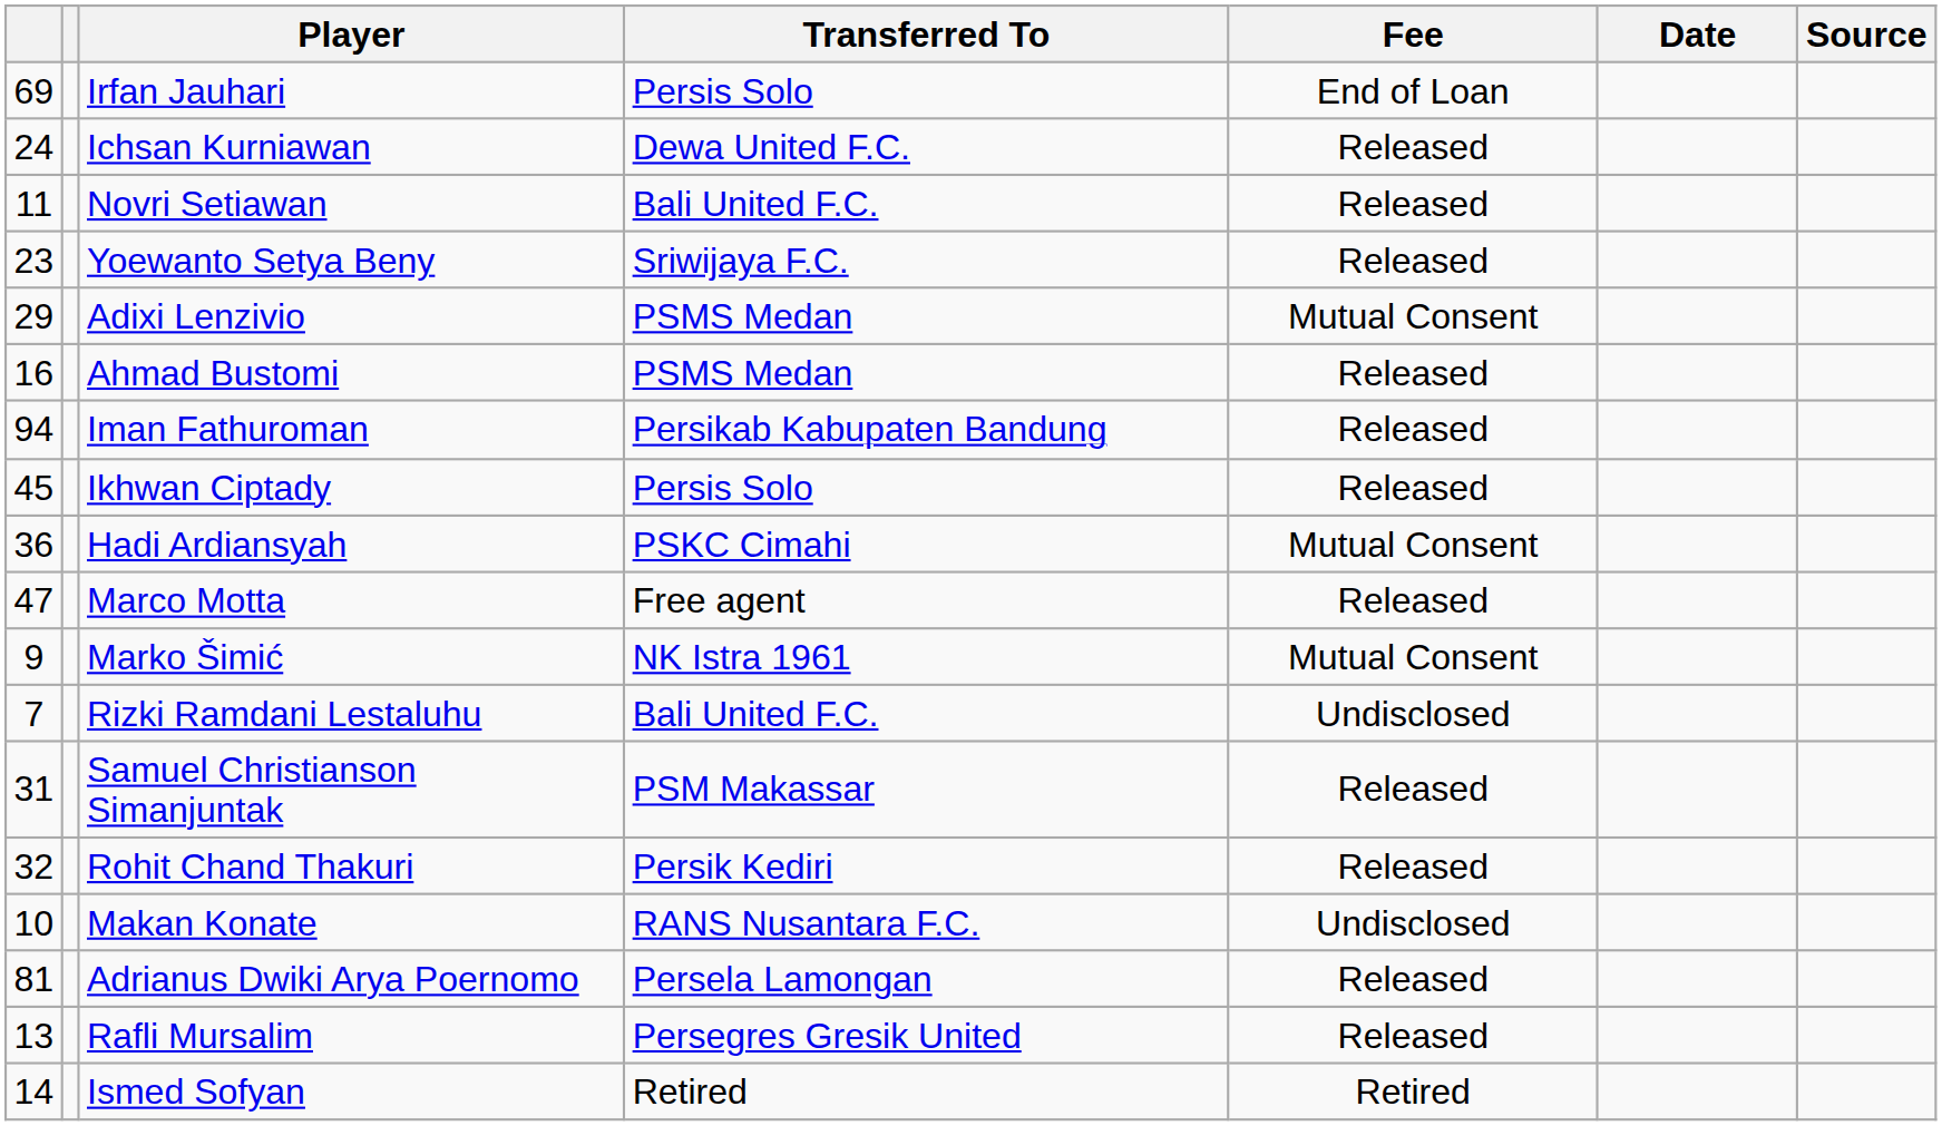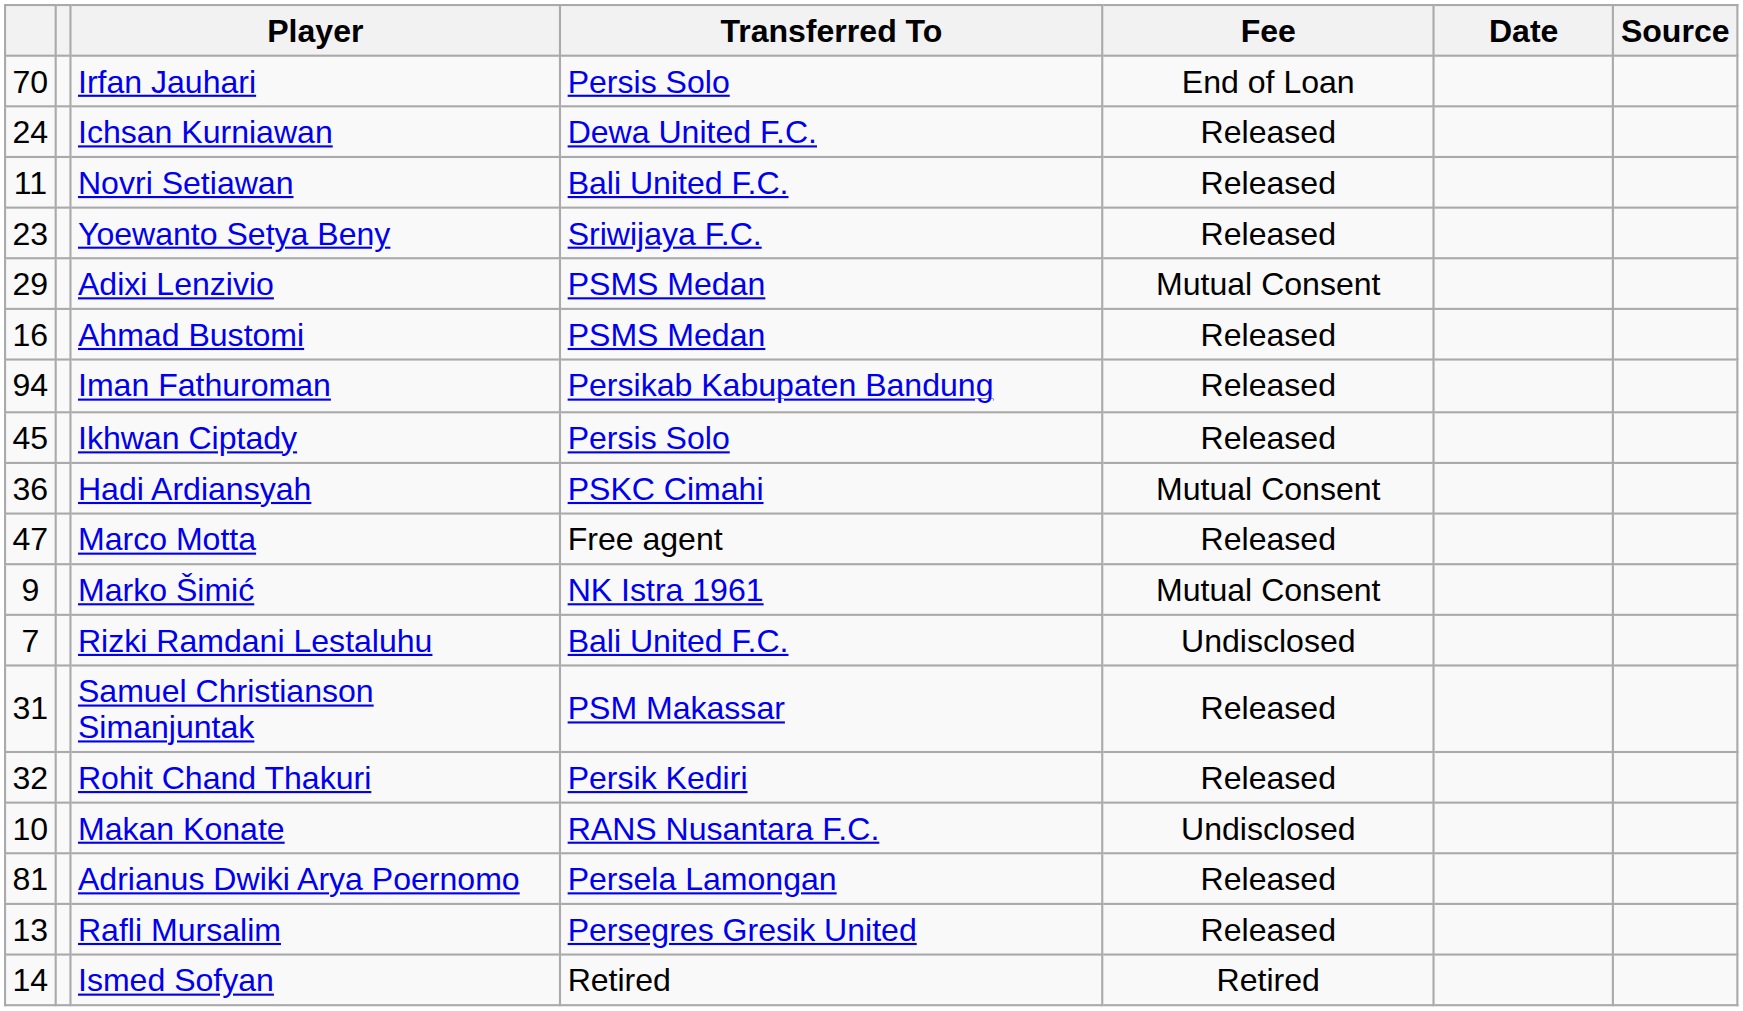 <table class="wikitable plainrowheaders sortable" style="font-size:95%">
 <tr>
 <th></th>
 <th></th>
 <th scope="col" style="width:225px;">Player</th>
 <th scope="col" style="width:250px;">Transferred To</th>
 <th scope="col" style="width:150px;">Fee</th>
 <th scope="col" style="width:78px;">Date</th>
 <th>Source</th>
 </tr>
 <tr>
-<td align=center>69</td>
+<td align=center>70</td>
 <td align=center></td>
 <td> <a href='#'>Irfan Jauhari</a></td>
 <td> <a href='#'>Persis Solo</a></td>
 <td align=center>End of Loan</td>
 <td align=center></td>
 <td align=center></td>
 </tr>
 <tr>
 <td align=center>24</td>
 <td align=center></td>
 <td> <a href='#'>Ichsan Kurniawan</a></td>
 <td> <a href='#'>Dewa United F.C.</a></td>
 <td align=center>Released</td>
 <td align=center></td>
 <td align=center></td>
 </tr>
 <tr>
 <td align=center>11</td>
 <td align=center></td>
 <td> <a href='#'>Novri Setiawan</a></td>
 <td> <a href='#'>Bali United F.C.</a></td>
 <td align=center>Released</td>
 <td align=center></td>
 <td align=center></td>
 </tr>
 <tr>
 <td align=center>23</td>
 <td align=center></td>
 <td> <a href='#'>Yoewanto Setya Beny</a></td>
 <td> <a href='#'>Sriwijaya F.C.</a></td>
 <td align=center>Released</td>
 <td align=center></td>
 <td align=center></td>
 </tr>
 <tr>
 <td align=center>29</td>
 <td align=center></td>
 <td> <a href='#'>Adixi Lenzivio</a></td>
 <td> <a href='#'>PSMS Medan</a></td>
 <td align=center>Mutual Consent</td>
 <td align=center></td>
 <td align=center></td>
 </tr>
 <tr>
 <td align=center>16</td>
 <td align=center></td>
 <td> <a href='#'>Ahmad Bustomi</a></td>
 <td> <a href='#'>PSMS Medan</a></td>
 <td align=center>Released</td>
 <td align=center></td>
 <td align=center></td>
 </tr>
 <tr>
 <td align=center>94</td>
 <td align=center></td>
 <td> <a href='#'>Iman Fathuroman</a></td>
 <td> <a href='#'>Persikab Kabupaten Bandung</a></td>
 <td align=center>Released</td>
 <td align=center></td>
 <td align=center></td>
 </tr>
 <tr>
 <td align=center>45</td>
 <td align=center></td>
 <td> <a href='#'>Ikhwan Ciptady</a></td>
 <td> <a href='#'>Persis Solo</a></td>
 <td align=center>Released</td>
 <td align=center></td>
 <td align=center></td>
 </tr>
 <tr>
 <td align=center>36</td>
 <td align=center></td>
 <td> <a href='#'>Hadi Ardiansyah</a></td>
 <td> <a href='#'>PSKC Cimahi</a></td>
 <td align=center>Mutual Consent</td>
 <td align=center></td>
 <td align=center></td>
 </tr>
 <tr>
 <td align=center>47</td>
 <td align=center></td>
 <td> <a href='#'>Marco Motta</a></td>
 <td>Free agent</td>
 <td align=center>Released</td>
 <td align=center></td>
 <td align=center></td>
 </tr>
 <tr>
 <td align=center>9</td>
 <td align=center></td>
 <td> <a href='#'>Marko Šimić</a></td>
 <td> <a href='#'>NK Istra 1961</a></td>
 <td align=center>Mutual Consent</td>
 <td align=center></td>
 <td align=center></td>
 </tr>
 <tr>
 <td align=center>7</td>
 <td align=center></td>
 <td> <a href='#'>Rizki Ramdani Lestaluhu</a></td>
 <td> <a href='#'>Bali United F.C.</a></td>
 <td align=center>Undisclosed</td>
 <td align=center></td>
 <td align=center></td>
 </tr>
 <tr>
 <td align=center>31</td>
 <td align=center></td>
 <td> <a href='#'>Samuel Christianson Simanjuntak</a></td>
 <td> <a href='#'>PSM Makassar</a></td>
 <td align=center>Released</td>
 <td align=center></td>
 <td align=center></td>
 </tr>
 <tr>
 <td align=center>32</td>
 <td align=center></td>
 <td> <a href='#'>Rohit Chand Thakuri</a></td>
 <td> <a href='#'>Persik Kediri</a></td>
 <td align=center>Released</td>
 <td align=center></td>
 <td align=center></td>
 </tr>
 <tr>
 <td align=center>10</td>
 <td align=center></td>
 <td> <a href='#'>Makan Konate</a></td>
 <td> <a href='#'>RANS Nusantara F.C.</a></td>
 <td align=center>Undisclosed</td>
 <td align=center></td>
 <td align=center></td>
 </tr>
 <tr>
 <td align=center>81</td>
 <td align=center></td>
 <td> <a href='#'>Adrianus Dwiki Arya Poernomo</a></td>
 <td> <a href='#'>Persela Lamongan</a></td>
 <td align=center>Released</td>
 <td align=center></td>
 <td align=center></td>
 </tr>
 <tr>
 <td align=center>13</td>
 <td align=center></td>
 <td> <a href='#'>Rafli Mursalim</a></td>
 <td> <a href='#'>Persegres Gresik United</a></td>
 <td align=center>Released</td>
 <td align=center></td>
 <td align=center></td>
 </tr>
 <tr>
 <td align=center>14</td>
 <td align=center></td>
 <td> <a href='#'>Ismed Sofyan</a></td>
 <td>Retired</td>
 <td align=center>Retired</td>
 <td align=center></td>
 </tr>
 </table>
